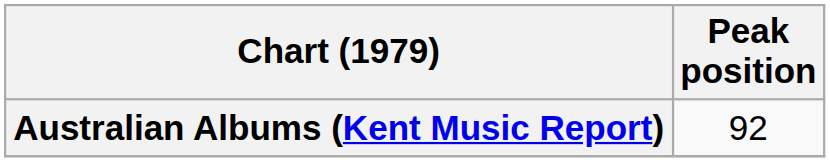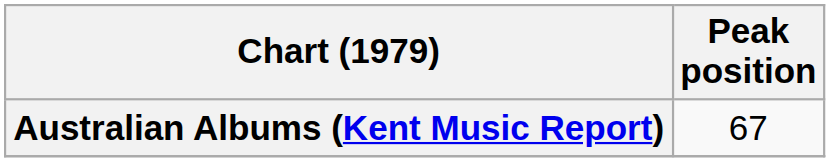 <table class="wikitable sortable plainrowheaders">
 <tr>
 <th scope="col">Chart (1979)</th>
 <th scope="col">Peak<br>position</th>
 </tr>
 <tr>
 <th scope="row">Australian Albums (<a href='#'>Kent Music Report</a>)</th>
-<td style="text-align:center;">92</td>
+<td style="text-align:center;">67</td>
 </tr>
 <tr>
 </tr>
 </table>
